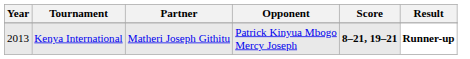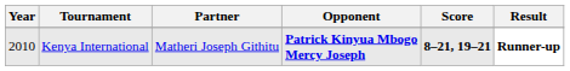 <table class="sortable wikitable" style="font-size: 90%;">
 <tr>
 <th>Year</th>
 <th>Tournament</th>
 <th>Partner</th>
 <th>Opponent</th>
 <th>Score</th>
 <th>Result</th>
 </tr>
 <tr>
 </tr>
 <tr style="background:#E9E9E9">
-<td align="center">2013</td>
+<td align="center">2010</td>
 <td align="left"><a href='#'>Kenya International</a></td>
 <td align="left"> <a href='#'>Matheri Joseph Githitu</a></td>
-<td align="left"> <a href='#'>Patrick Kinyua Mbogo</a><br> <a href='#'>Mercy Joseph</a></td>
+<td align="left"><strong> <a href='#'>Patrick Kinyua Mbogo</a><br> <a href='#'>Mercy Joseph</a></strong></td>
 <td align="left"><strong>8–21, 19–21</strong></td>
 <td style="text-align:left; background:white"> <strong>Runner-up</strong></td>
 </tr>
 </table>
